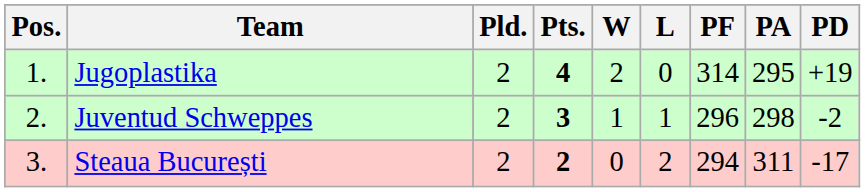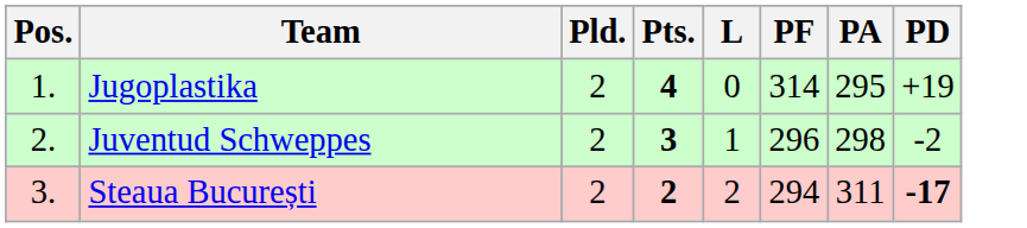 <table class="wikitable" style="text-align:center">
 <tr>
 <th width=15>Pos.</th>
 <th width=220>Team</th>
 <th width=20>Pld.</th>
 <th width=20>Pts.</th>
-<th width=20>W</th>
 <th width=20>L</th>
 <th width=20>PF</th>
 <th width=20>PA</th>
 <th width=20>PD</th>
 </tr>
 <tr style="background: #ccffcc;">
 <td>1.</td>
 <td align=left> <a href='#'>Jugoplastika</a></td>
 <td>2</td>
 <td><strong>4</strong></td>
-<td>2</td>
 <td>0</td>
 <td>314</td>
 <td>295</td>
 <td>+19</td>
 </tr>
 <tr style="background: #ccffcc;">
 <td>2.</td>
 <td align=left> <a href='#'>Juventud Schweppes</a></td>
 <td>2</td>
 <td><strong>3</strong></td>
 <td>1</td>
-<td>1</td>
 <td>296</td>
 <td>298</td>
 <td>-2</td>
 </tr>
 <tr style="background: #ffcccc;">
 <td>3.</td>
 <td align=left> <a href='#'>Steaua București</a></td>
 <td>2</td>
 <td><strong>2</strong></td>
-<td>0</td>
 <td>2</td>
 <td>294</td>
 <td>311</td>
-<td>-17</td>
+<td><strong>-17</strong></td>
 </tr>
 </table>
